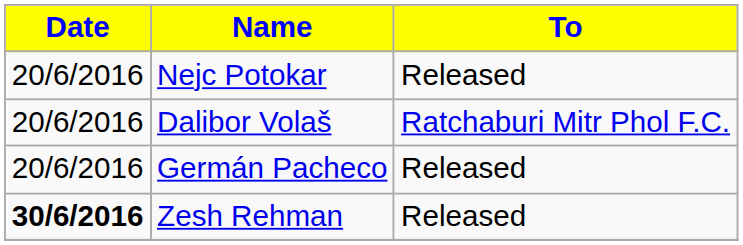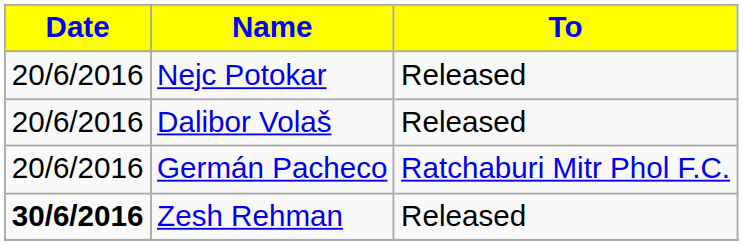 <table class="wikitable sortable">
 <tr>
 <th style="background:Yellow; color:Blue;">Date</th>
 <th style="background:Yellow; color:Blue;">Name</th>
 <th style="background:Yellow; color:Blue;">To</th>
 </tr>
 <tr>
 <td>20/6/2016</td>
 <td> <a href='#'>Nejc Potokar</a></td>
 <td>Released</td>
 </tr>
 <tr>
 <td>20/6/2016</td>
 <td> <a href='#'>Dalibor Volaš</a></td>
-<td> <a href='#'>Ratchaburi Mitr Phol F.C.</a></td>
+<td>Released</td>
 </tr>
 <tr>
 <td>20/6/2016</td>
 <td> <a href='#'>Germán Pacheco</a></td>
-<td>Released</td>
+<td> <a href='#'>Ratchaburi Mitr Phol F.C.</a></td>
 </tr>
 <tr>
 <td><strong>30/6/2016</strong></td>
 <td> <a href='#'>Zesh Rehman</a></td>
 <td>Released</td>
 </tr>
 <tr>
 </tr>
 </table>
